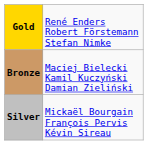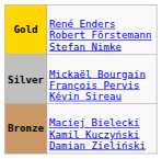 <table class="wikitable" style=" text-align:center; font-size:110%;" width="35%">
 <tr>
 <td rowspan="1" bgcolor="gold"><strong>Gold</strong></td>
 <td align=left><br><a href='#'>René Enders</a><br><a href='#'>Robert Förstemann</a><br><a href='#'>Stefan Nimke</a></td>
 </tr>
 <tr>
+<td rowspan="1" bgcolor="silver"><strong>Silver</strong></td>
+<td align=left><br><a href='#'>Mickaël Bourgain</a><br><a href='#'>François Pervis</a><br><a href='#'>Kévin Sireau</a></td>
+</tr>
+<tr>
 <td rowspan="1" bgcolor="#cc9966"><strong>Bronze</strong></td>
 <td align=left><br><a href='#'>Maciej Bielecki</a><br><a href='#'>Kamil Kuczyński</a><br><a href='#'>Damian Zieliński</a></td>
 </tr>
-<tr>
-<td rowspan="1" bgcolor="silver"><strong>Silver</strong></td>
-<td align=left><br><a href='#'>Mickaël Bourgain</a><br><a href='#'>François Pervis</a><br><a href='#'>Kévin Sireau</a></td>
-</tr>
 </table>
